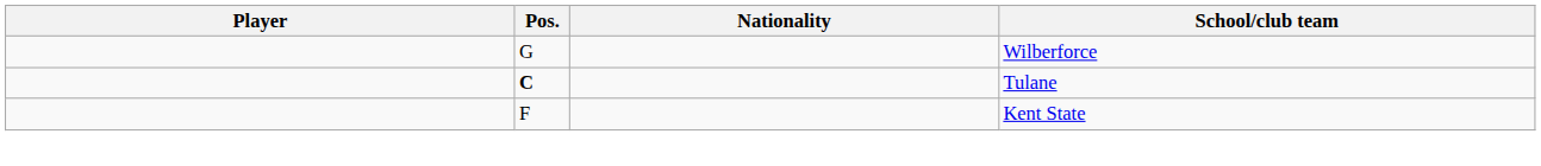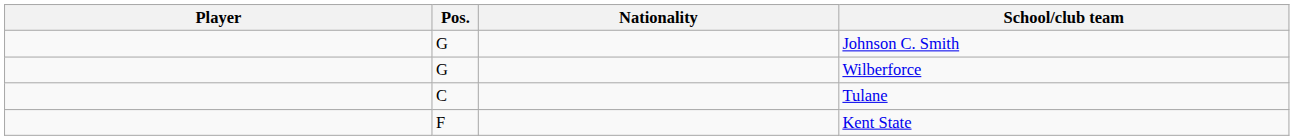 <table class="wikitable sortable sortable">
 <tr>
 <th style="width:19%;">Player</th>
 <th style="width:1%;">Pos.</th>
 <th style="width:16%;">Nationality</th>
 <th style="width:20%;">School/club team</th>
 </tr>
 <tr>
 <td></td>
 <td>G</td>
 <td></td>
+<td><a href='#'>Johnson C. Smith</a></td>
+</tr>
+<tr>
+<td></td>
+<td>G</td>
+<td></td>
 <td><a href='#'>Wilberforce</a></td>
 </tr>
 <tr>
 <td></td>
-<td><strong>C</strong></td>
+<td>C</td>
 <td></td>
 <td><a href='#'>Tulane</a></td>
 </tr>
 <tr>
 <td></td>
 <td>F</td>
 <td></td>
 <td><a href='#'>Kent State</a></td>
 </tr>
 </table>
